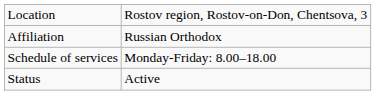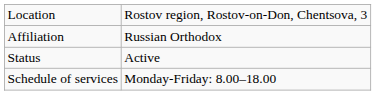 <table class="wikitable">
 <tr>
 <td>Location</td>
 <td>Rostov region, Rostov-on-Don, Chentsova, 3</td>
 </tr>
 <tr>
 <td>Affiliation</td>
 <td>Russian Orthodox</td>
 </tr>
 <tr>
+<td>Status</td>
+<td>Active</td>
+</tr>
+<tr>
 <td>Schedule of services</td>
 <td>Monday-Friday: 8.00–18.00</td>
 </tr>
-<tr>
-<td>Status</td>
-<td>Active</td>
-</tr>
 </table>
